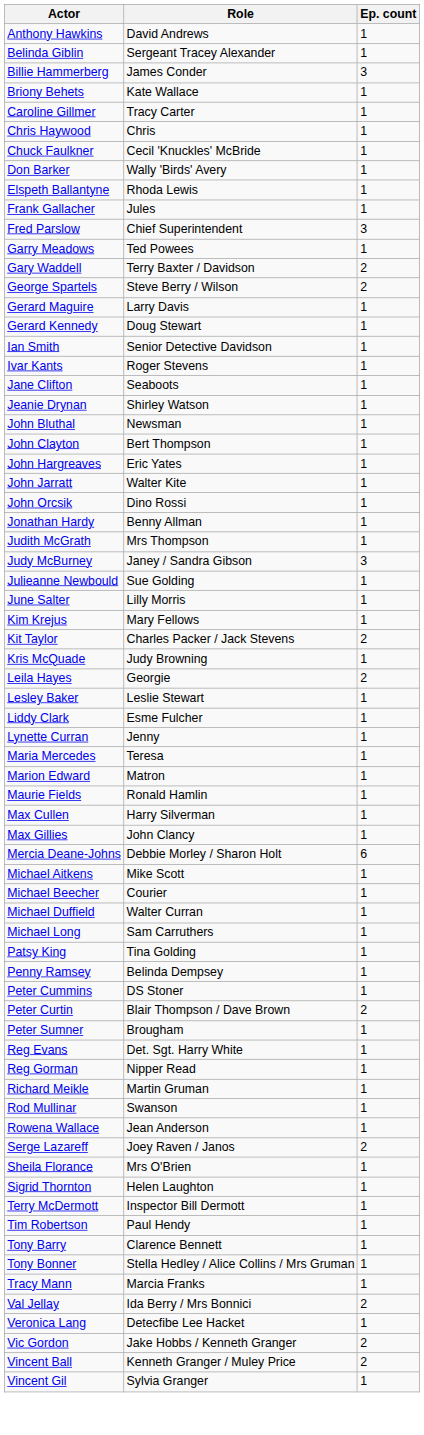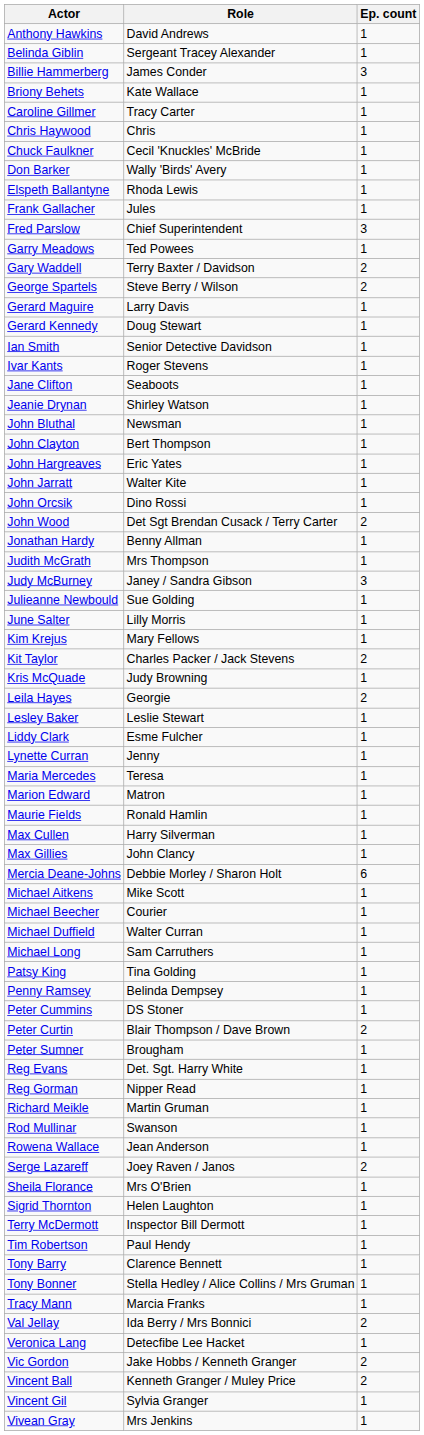 <table class="wikitable">
 <tr>
 <th>Actor</th>
 <th>Role</th>
 <th>Ep. count</th>
 </tr>
 <tr>
 <td><a href='#'>Anthony Hawkins</a></td>
 <td>David Andrews</td>
 <td>1</td>
 </tr>
 <tr>
 <td><a href='#'>Belinda Giblin</a></td>
 <td>Sergeant Tracey Alexander</td>
 <td>1</td>
 </tr>
 <tr>
 <td><a href='#'>Billie Hammerberg</a></td>
 <td>James Conder</td>
 <td>3</td>
 </tr>
 <tr>
 <td><a href='#'>Briony Behets</a></td>
 <td>Kate Wallace</td>
 <td>1</td>
 </tr>
 <tr>
 <td><a href='#'>Caroline Gillmer</a></td>
 <td>Tracy Carter</td>
 <td>1</td>
 </tr>
 <tr>
 <td><a href='#'>Chris Haywood</a></td>
 <td>Chris</td>
 <td>1</td>
 </tr>
 <tr>
 <td><a href='#'>Chuck Faulkner</a></td>
 <td>Cecil 'Knuckles' McBride</td>
 <td>1</td>
 </tr>
 <tr>
 <td><a href='#'>Don Barker</a></td>
 <td>Wally 'Birds' Avery</td>
 <td>1</td>
 </tr>
 <tr>
 <td><a href='#'>Elspeth Ballantyne</a></td>
 <td>Rhoda Lewis</td>
 <td>1</td>
 </tr>
 <tr>
 <td><a href='#'>Frank Gallacher</a></td>
 <td>Jules</td>
 <td>1</td>
 </tr>
 <tr>
 <td><a href='#'>Fred Parslow</a></td>
 <td>Chief Superintendent</td>
 <td>3</td>
 </tr>
 <tr>
 <td><a href='#'>Garry Meadows</a></td>
 <td>Ted Powees</td>
 <td>1</td>
 </tr>
 <tr>
 <td><a href='#'>Gary Waddell</a></td>
 <td>Terry Baxter / Davidson</td>
 <td>2</td>
 </tr>
 <tr>
 <td><a href='#'>George Spartels</a></td>
 <td>Steve Berry / Wilson</td>
 <td>2</td>
 </tr>
 <tr>
 <td><a href='#'>Gerard Maguire</a></td>
 <td>Larry Davis</td>
 <td>1</td>
 </tr>
 <tr>
 <td><a href='#'>Gerard Kennedy</a></td>
 <td>Doug Stewart</td>
 <td>1</td>
 </tr>
 <tr>
 <td><a href='#'>Ian Smith</a></td>
 <td>Senior Detective Davidson</td>
 <td>1</td>
 </tr>
 <tr>
 <td><a href='#'>Ivar Kants</a></td>
 <td>Roger Stevens</td>
 <td>1</td>
 </tr>
 <tr>
 <td><a href='#'>Jane Clifton</a></td>
 <td>Seaboots</td>
 <td>1</td>
 </tr>
 <tr>
 <td><a href='#'>Jeanie Drynan</a></td>
 <td>Shirley Watson</td>
 <td>1</td>
 </tr>
 <tr>
 <td><a href='#'>John Bluthal</a></td>
 <td>Newsman</td>
 <td>1</td>
 </tr>
 <tr>
 <td><a href='#'>John Clayton</a></td>
 <td>Bert Thompson</td>
 <td>1</td>
 </tr>
 <tr>
 <td><a href='#'>John Hargreaves</a></td>
 <td>Eric Yates</td>
 <td>1</td>
 </tr>
 <tr>
 <td><a href='#'>John Jarratt</a></td>
 <td>Walter Kite</td>
 <td>1</td>
 </tr>
 <tr>
 <td><a href='#'>John Orcsik</a></td>
 <td>Dino Rossi</td>
 <td>1</td>
+</tr>
+<tr>
+<td><a href='#'>John Wood</a></td>
+<td>Det Sgt Brendan Cusack / Terry Carter</td>
+<td>2</td>
 </tr>
 <tr>
 <td><a href='#'>Jonathan Hardy</a></td>
 <td>Benny Allman</td>
 <td>1</td>
 </tr>
 <tr>
 <td><a href='#'>Judith McGrath</a></td>
 <td>Mrs Thompson</td>
 <td>1</td>
 </tr>
 <tr>
 <td><a href='#'>Judy McBurney</a></td>
 <td>Janey / Sandra Gibson</td>
 <td>3</td>
 </tr>
 <tr>
 <td><a href='#'>Julieanne Newbould</a></td>
 <td>Sue Golding</td>
 <td>1</td>
 </tr>
 <tr>
 <td><a href='#'>June Salter</a></td>
 <td>Lilly Morris</td>
 <td>1</td>
 </tr>
 <tr>
 <td><a href='#'>Kim Krejus</a></td>
 <td>Mary Fellows</td>
 <td>1</td>
 </tr>
 <tr>
 <td><a href='#'>Kit Taylor</a></td>
 <td>Charles Packer / Jack Stevens</td>
 <td>2</td>
 </tr>
 <tr>
 <td><a href='#'>Kris McQuade</a></td>
 <td>Judy Browning</td>
 <td>1</td>
 </tr>
 <tr>
 <td><a href='#'>Leila Hayes</a></td>
 <td>Georgie</td>
 <td>2</td>
 </tr>
 <tr>
 <td><a href='#'>Lesley Baker</a></td>
 <td>Leslie Stewart</td>
 <td>1</td>
 </tr>
 <tr>
 <td><a href='#'>Liddy Clark</a></td>
 <td>Esme Fulcher</td>
 <td>1</td>
 </tr>
 <tr>
 <td><a href='#'>Lynette Curran</a></td>
 <td>Jenny</td>
 <td>1</td>
 </tr>
 <tr>
 <td><a href='#'>Maria Mercedes</a></td>
 <td>Teresa</td>
 <td>1</td>
 </tr>
 <tr>
 <td><a href='#'>Marion Edward</a></td>
 <td>Matron</td>
 <td>1</td>
 </tr>
 <tr>
 <td><a href='#'>Maurie Fields</a></td>
 <td>Ronald Hamlin</td>
 <td>1</td>
 </tr>
 <tr>
 <td><a href='#'>Max Cullen</a></td>
 <td>Harry Silverman</td>
 <td>1</td>
 </tr>
 <tr>
 <td><a href='#'>Max Gillies</a></td>
 <td>John Clancy</td>
 <td>1</td>
 </tr>
 <tr>
 <td><a href='#'>Mercia Deane-Johns</a></td>
 <td>Debbie Morley / Sharon Holt</td>
 <td>6</td>
 </tr>
 <tr>
 <td><a href='#'>Michael Aitkens</a></td>
 <td>Mike Scott</td>
 <td>1</td>
 </tr>
 <tr>
 <td><a href='#'>Michael Beecher</a></td>
 <td>Courier</td>
 <td>1</td>
 </tr>
 <tr>
 <td><a href='#'>Michael Duffield</a></td>
 <td>Walter Curran</td>
 <td>1</td>
 </tr>
 <tr>
 <td><a href='#'>Michael Long</a></td>
 <td>Sam Carruthers</td>
 <td>1</td>
 </tr>
 <tr>
 <td><a href='#'>Patsy King</a></td>
 <td>Tina Golding</td>
 <td>1</td>
 </tr>
 <tr>
 <td><a href='#'>Penny Ramsey</a></td>
 <td>Belinda Dempsey</td>
 <td>1</td>
 </tr>
 <tr>
 <td><a href='#'>Peter Cummins</a></td>
 <td>DS Stoner</td>
 <td>1</td>
 </tr>
 <tr>
 <td><a href='#'>Peter Curtin</a></td>
 <td>Blair Thompson / Dave Brown</td>
 <td>2</td>
 </tr>
 <tr>
 <td><a href='#'>Peter Sumner</a></td>
 <td>Brougham</td>
 <td>1</td>
 </tr>
 <tr>
 <td><a href='#'>Reg Evans</a></td>
 <td>Det. Sgt. Harry White</td>
 <td>1</td>
 </tr>
 <tr>
 <td><a href='#'>Reg Gorman</a></td>
 <td>Nipper Read</td>
 <td>1</td>
 </tr>
 <tr>
 <td><a href='#'>Richard Meikle</a></td>
 <td>Martin Gruman</td>
 <td>1</td>
 </tr>
 <tr>
 <td><a href='#'>Rod Mullinar</a></td>
 <td>Swanson</td>
 <td>1</td>
 </tr>
 <tr>
 <td><a href='#'>Rowena Wallace</a></td>
 <td>Jean Anderson</td>
 <td>1</td>
 </tr>
 <tr>
 <td><a href='#'>Serge Lazareff</a></td>
 <td>Joey Raven / Janos</td>
 <td>2</td>
 </tr>
 <tr>
 <td><a href='#'>Sheila Florance</a></td>
 <td>Mrs O'Brien</td>
 <td>1</td>
 </tr>
 <tr>
 <td><a href='#'>Sigrid Thornton</a></td>
 <td>Helen Laughton</td>
 <td>1</td>
 </tr>
 <tr>
 <td><a href='#'>Terry McDermott</a></td>
 <td>Inspector Bill Dermott</td>
 <td>1</td>
 </tr>
 <tr>
 <td><a href='#'>Tim Robertson</a></td>
 <td>Paul Hendy</td>
 <td>1</td>
 </tr>
 <tr>
 <td><a href='#'>Tony Barry</a></td>
 <td>Clarence Bennett</td>
 <td>1</td>
 </tr>
 <tr>
 <td><a href='#'>Tony Bonner</a></td>
 <td>Stella Hedley / Alice Collins / Mrs Gruman</td>
 <td>1</td>
 </tr>
 <tr>
 <td><a href='#'>Tracy Mann</a></td>
 <td>Marcia Franks</td>
 <td>1</td>
 </tr>
 <tr>
 <td><a href='#'>Val Jellay</a></td>
 <td>Ida Berry / Mrs Bonnici</td>
 <td>2</td>
 </tr>
 <tr>
 <td><a href='#'>Veronica Lang</a></td>
 <td>Detecfibe Lee Hacket</td>
 <td>1</td>
 </tr>
 <tr>
 <td><a href='#'>Vic Gordon</a></td>
 <td>Jake Hobbs / Kenneth Granger</td>
 <td>2</td>
 </tr>
 <tr>
 <td><a href='#'>Vincent Ball</a></td>
 <td>Kenneth Granger / Muley Price</td>
 <td>2</td>
 </tr>
 <tr>
 <td><a href='#'>Vincent Gil</a></td>
 <td>Sylvia Granger</td>
 <td>1</td>
 </tr>
+<tr>
+<td><a href='#'>Vivean Gray</a></td>
+<td>Mrs Jenkins</td>
+<td>1</td>
+</tr>
 </table>
